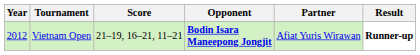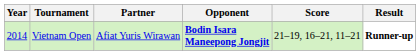 <table class="sortable wikitable" style="font-size: 90%;">
 <tr>
 <th>Year</th>
 <th>Tournament</th>
+<th>Partner</th>
+<th>Opponent</th>
 <th>Score</th>
-<th>Opponent</th>
-<th>Partner</th>
 <th>Result</th>
 </tr>
 <tr style="background:#D4F1C5">
-<td align="center"><a href='#'>2012</a></td>
+<td align="center"><a href='#'>2014</a></td>
 <td align="left"><a href='#'>Vietnam Open</a></td>
+<td align="left"> <a href='#'>Afiat Yuris Wirawan</a></td>
+<td align="left"><strong> <a href='#'>Bodin Isara</a><br> <a href='#'>Maneepong Jongjit</a></strong></td>
 <td align="left">21–19, 16–21, 11–21</td>
-<td align="left"><strong> <a href='#'>Bodin Isara</a><br> <a href='#'>Maneepong Jongjit</a></strong></td>
-<td align="left"> <a href='#'>Afiat Yuris Wirawan</a></td>
 <td style="text-align:left; background:white"> <strong>Runner-up</strong></td>
 </tr>
 </table>
